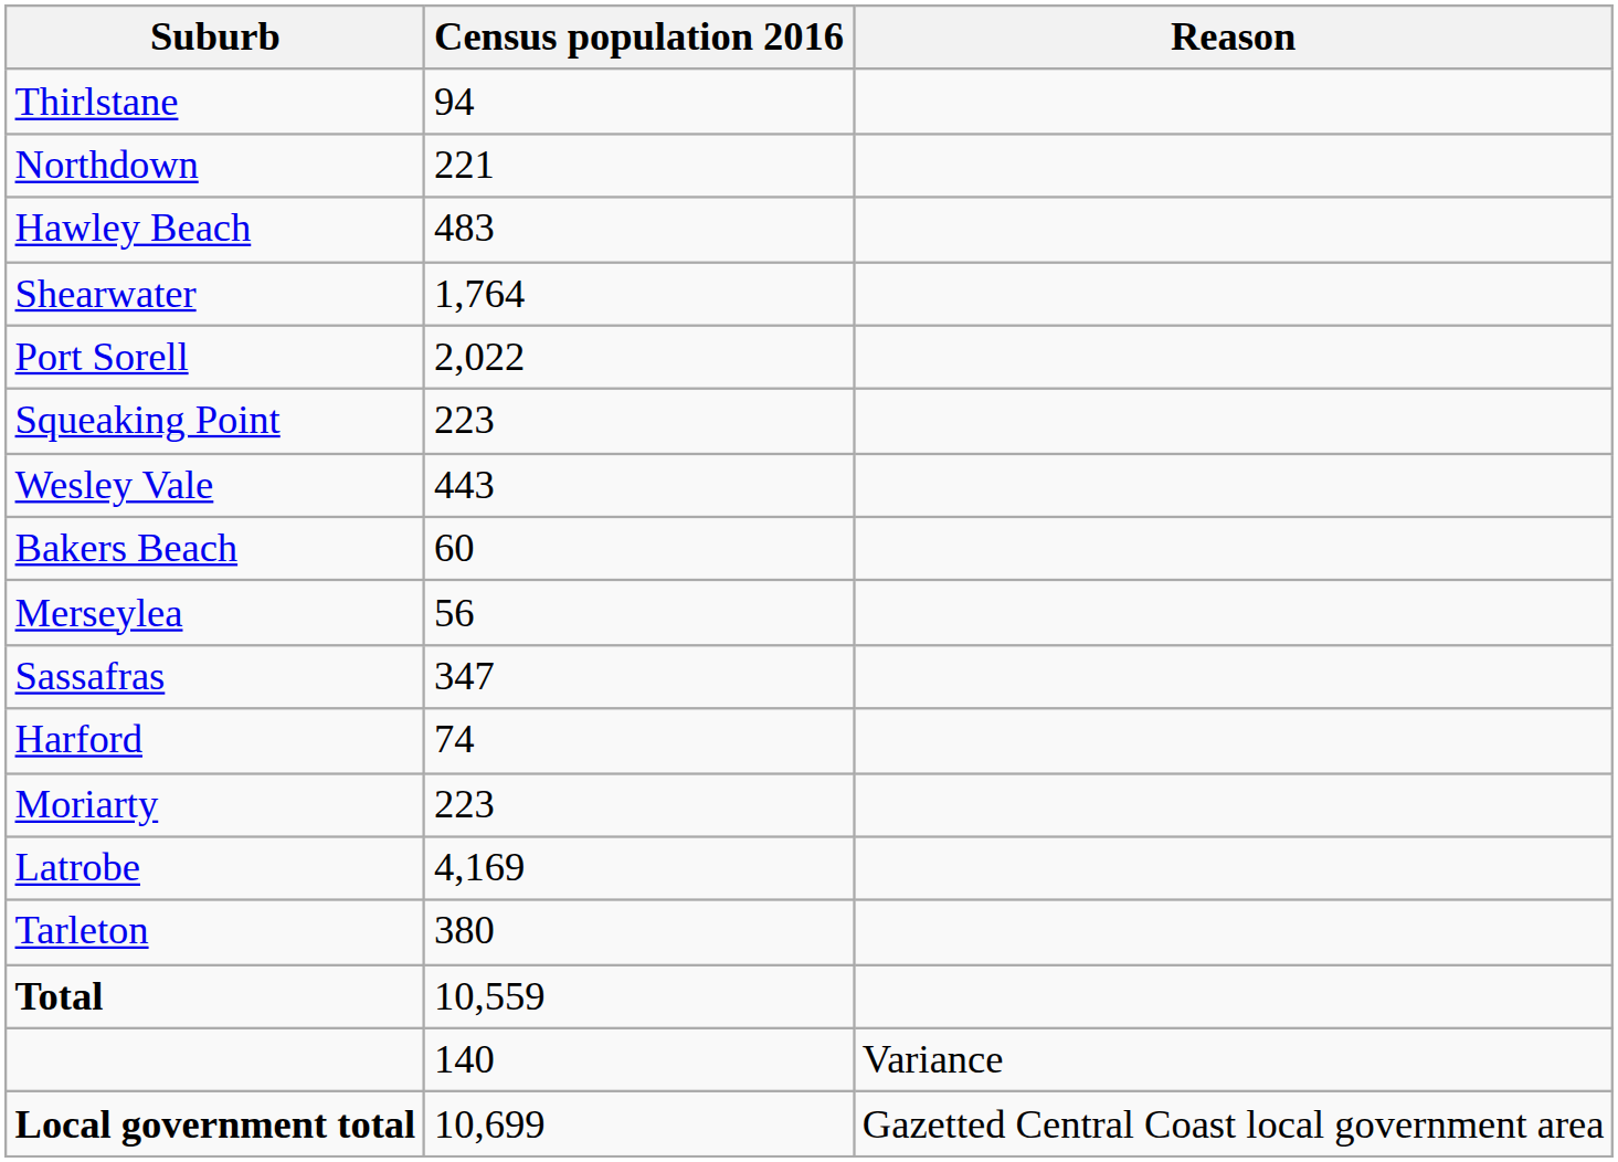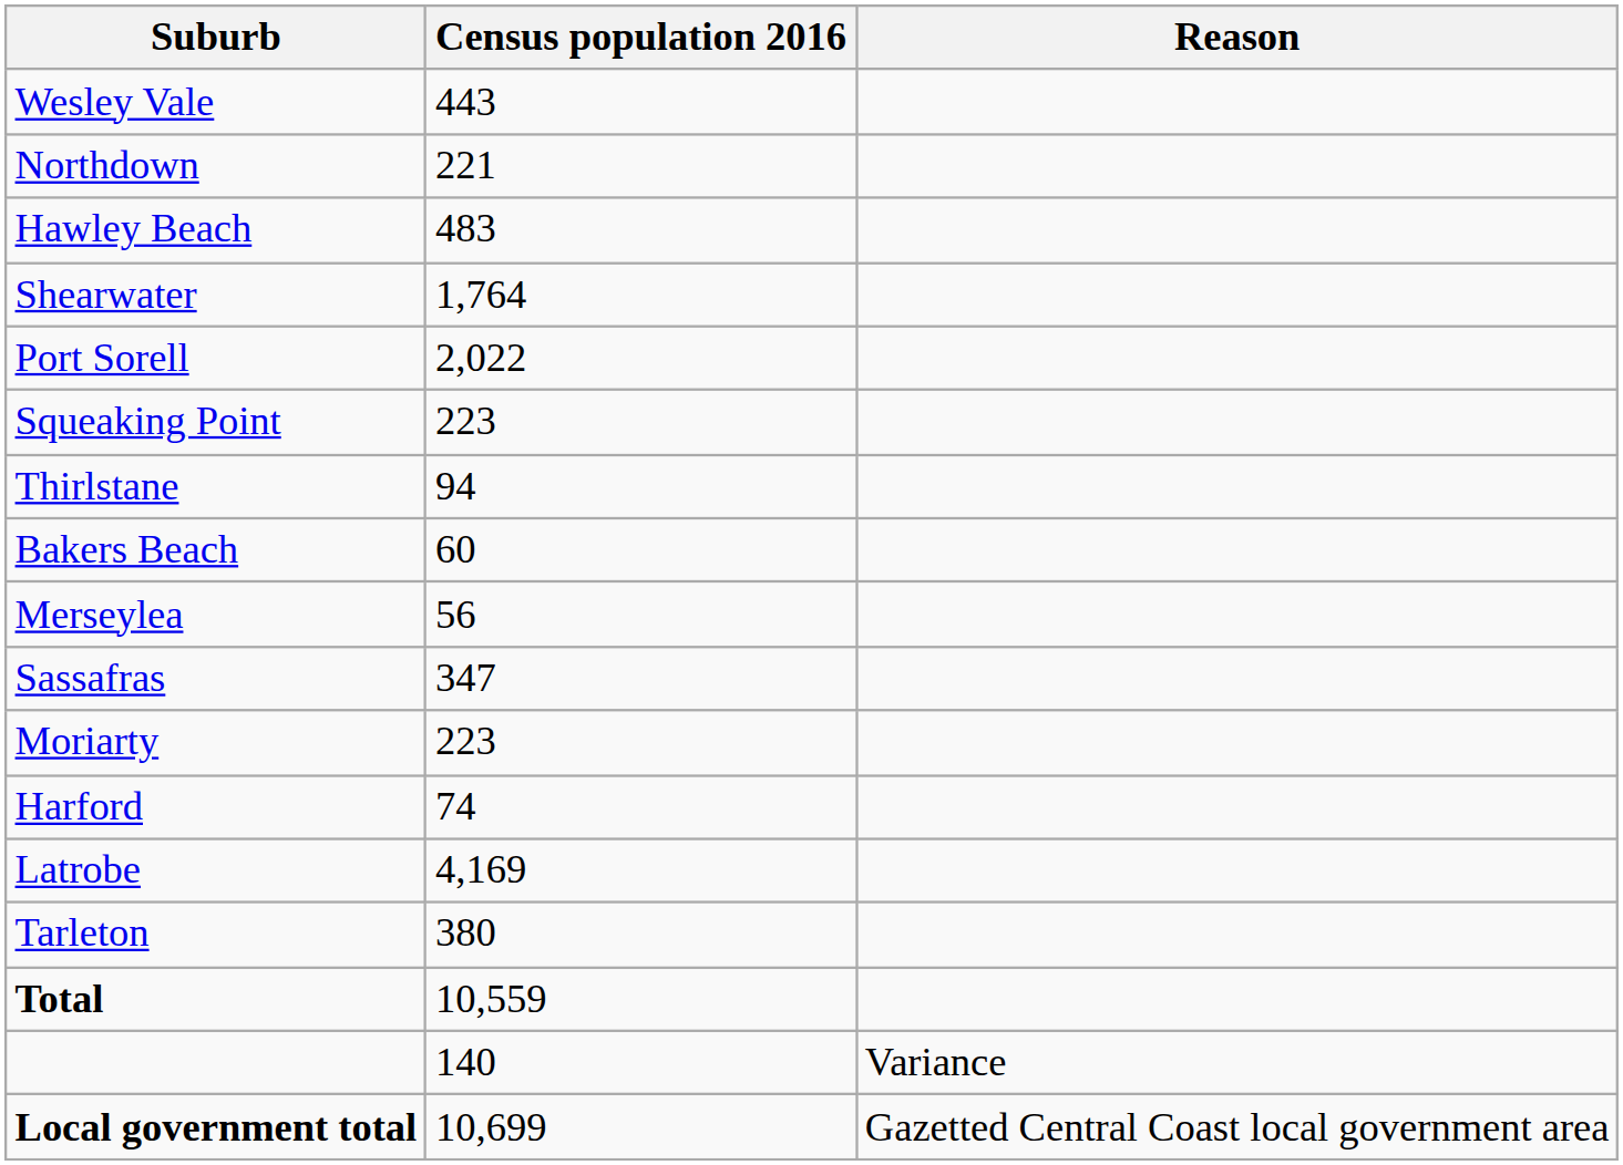 <table class="wikitable">
 <tr>
 <th>Suburb</th>
 <th>Census population 2016</th>
 <th>Reason</th>
 </tr>
 <tr>
-<td><a href='#'>Thirlstane</a></td>
-<td>94</td>
+<td><a href='#'>Wesley Vale</a></td>
+<td>443</td>
 <td></td>
 </tr>
 <tr>
 <td><a href='#'>Northdown</a></td>
 <td>221</td>
 <td></td>
 </tr>
 <tr>
 <td><a href='#'>Hawley Beach</a></td>
 <td>483</td>
 <td></td>
 </tr>
 <tr>
 <td><a href='#'>Shearwater</a></td>
 <td>1,764</td>
 <td></td>
 </tr>
 <tr>
 <td><a href='#'>Port Sorell</a></td>
 <td>2,022</td>
 <td></td>
 </tr>
 <tr>
 <td><a href='#'>Squeaking Point</a></td>
 <td>223</td>
 <td></td>
 </tr>
 <tr>
-<td><a href='#'>Wesley Vale</a></td>
-<td>443</td>
+<td><a href='#'>Thirlstane</a></td>
+<td>94</td>
 <td></td>
 </tr>
 <tr>
 <td><a href='#'>Bakers Beach</a></td>
 <td>60</td>
 <td></td>
 </tr>
 <tr>
 <td><a href='#'>Merseylea</a></td>
 <td>56</td>
 <td></td>
 </tr>
 <tr>
 <td><a href='#'>Sassafras</a></td>
 <td>347</td>
 <td></td>
 </tr>
 <tr>
-<td><a href='#'>Harford</a></td>
-<td>74</td>
+<td><a href='#'>Moriarty</a></td>
+<td>223</td>
 <td></td>
 </tr>
 <tr>
-<td><a href='#'>Moriarty</a></td>
-<td>223</td>
+<td><a href='#'>Harford</a></td>
+<td>74</td>
 <td></td>
 </tr>
 <tr>
 <td><a href='#'>Latrobe</a></td>
 <td>4,169</td>
 <td></td>
 </tr>
 <tr>
 <td><a href='#'>Tarleton</a></td>
 <td>380</td>
 <td></td>
 </tr>
 <tr>
 <td><strong>Total</strong></td>
 <td>10,559</td>
 <td></td>
 </tr>
 <tr>
 <td></td>
 <td>140</td>
 <td>Variance</td>
 </tr>
 <tr>
 <td><strong>Local government total</strong></td>
 <td>10,699</td>
 <td>Gazetted Central Coast local government area</td>
 </tr>
 <tr>
 </tr>
 </table>
